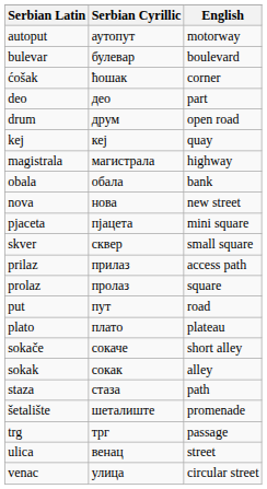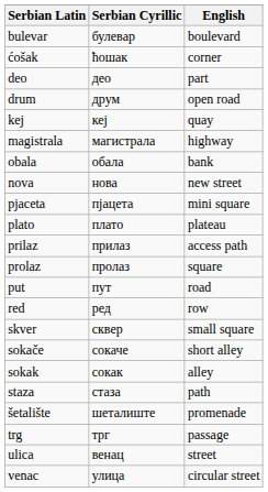 <table class="wikitable sortable">
 <tr style="background-color:#DDDDDD;text-align:center;">
 </tr>
 <tr>
 <th>Serbian Latin</th>
 <th>Serbian Cyrillic</th>
 <th>English</th>
-</tr>
-<tr>
-<td>autoput</td>
-<td>аутопут</td>
-<td>motorway</td>
 </tr>
 <tr>
 <td>bulevar</td>
 <td>булевар</td>
 <td>boulevard</td>
 </tr>
 <tr>
 <td>ćošak</td>
 <td>ћошак</td>
 <td>corner</td>
 </tr>
 <tr>
 <td>deo</td>
 <td>део</td>
 <td>part</td>
 </tr>
 <tr>
 <td>drum</td>
 <td>друм</td>
 <td>open road</td>
 </tr>
 <tr>
 <td>kej</td>
 <td>кеј</td>
 <td>quay</td>
 </tr>
 <tr>
 <td>magistrala</td>
 <td>магистрала</td>
 <td>highway</td>
 </tr>
 <tr>
 <td>obala</td>
 <td>обала</td>
 <td>bank</td>
 </tr>
 <tr>
 <td>nova</td>
 <td>нова</td>
 <td>new street</td>
 </tr>
 <tr>
 <td>pjaceta</td>
 <td>пјацета</td>
 <td>mini square</td>
 </tr>
 <tr>
-<td>skver</td>
-<td>сквер</td>
-<td>small square</td>
+<td>plato</td>
+<td>плато</td>
+<td>plateau</td>
 </tr>
 <tr>
 <td>prilaz</td>
 <td>прилаз</td>
 <td>access path</td>
 </tr>
 <tr>
 <td>prolaz</td>
 <td>пролаз</td>
 <td>square</td>
 </tr>
 <tr>
 <td>put</td>
 <td>пут</td>
 <td>road</td>
 </tr>
 <tr>
-<td>plato</td>
-<td>плато</td>
-<td>plateau</td>
+<td>red</td>
+<td>ред</td>
+<td>row</td>
+</tr>
+<tr>
+<td>skver</td>
+<td>сквер</td>
+<td>small square</td>
 </tr>
 <tr>
 <td>sokače</td>
 <td>сокаче</td>
 <td>short alley</td>
 </tr>
 <tr>
 <td>sokak</td>
 <td>сокак</td>
 <td>alley</td>
 </tr>
 <tr>
 <td>staza</td>
 <td>стаза</td>
 <td>path</td>
 </tr>
 <tr>
 <td>šetalište</td>
 <td>шеталиште</td>
 <td>promenade</td>
 </tr>
 <tr>
 <td>trg</td>
 <td>трг</td>
 <td>passage</td>
 </tr>
 <tr>
 <td>ulica</td>
 <td>венац</td>
 <td>street</td>
 </tr>
 <tr>
 <td>venac</td>
 <td>улица</td>
 <td>circular street</td>
 </tr>
 </table>
